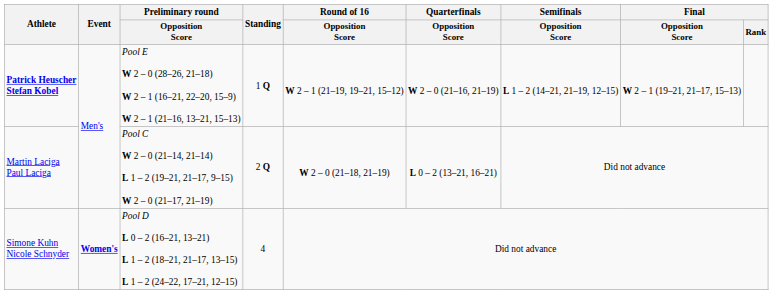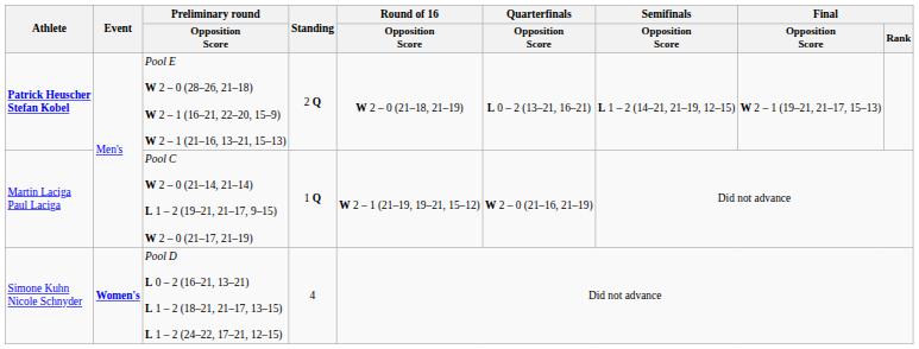 <table class=wikitable style="font-size:90%">
 <tr>
 <th rowspan="2">Athlete</th>
 <th rowspan="2">Event</th>
 <th>Preliminary round</th>
 <th rowspan="2">Standing</th>
 <th>Round of 16</th>
 <th>Quarterfinals</th>
 <th>Semifinals</th>
 <th colspan=2>Final</th>
 </tr>
 <tr style="font-size:95%">
 <th>Opposition<br>Score</th>
 <th>Opposition<br>Score</th>
 <th>Opposition<br>Score</th>
 <th>Opposition<br>Score</th>
 <th>Opposition<br>Score</th>
 <th>Rank</th>
 </tr>
 <tr align=center>
 <td align=left><strong><a href='#'>Patrick Heuscher</a><br><a href='#'>Stefan Kobel</a></strong></td>
 <td align=left rowspan=2><a href='#'>Men's</a></td>
 <td align=left><em>Pool E</em><br><br><strong>W</strong> 2 – 0 (28–26, 21–18)<br><br><strong>W</strong> 2 – 1 (16–21, 22–20, 15–9)<br><br><strong>W</strong> 2 – 1 (21–16, 13–21, 15–13)</td>
-<td>1 <strong>Q</strong></td>
-<td><br><strong>W</strong> 2 – 1 (21–19, 19–21, 15–12)</td>
-<td><br><strong>W</strong> 2 – 0 (21–16, 21–19)</td>
+<td>2 <strong>Q</strong></td>
+<td><br><strong>W</strong> 2 – 0 (21–18, 21–19)</td>
+<td><br><strong>L</strong> 0 – 2 (13–21, 16–21)</td>
 <td><br><strong>L</strong> 1 – 2 (14–21, 21–19, 12–15)</td>
 <td><br><strong>W</strong> 2 – 1 (19–21, 21–17, 15–13)</td>
 <td></td>
 </tr>
 <tr align=center>
 <td align=left><a href='#'>Martin Laciga</a><br><a href='#'>Paul Laciga</a></td>
 <td align=left><em>Pool C</em><br><br><strong>W</strong> 2 – 0 (21–14, 21–14)<br><br><strong>L</strong> 1 – 2 (19–21, 21–17, 9–15)<br><br><strong>W</strong> 2 – 0 (21–17, 21–19)</td>
-<td>2 <strong>Q</strong></td>
-<td><br><strong>W</strong> 2 – 0 (21–18, 21–19)</td>
-<td><br><strong>L</strong> 0 – 2 (13–21, 16–21)</td>
+<td>1 <strong>Q</strong></td>
+<td><br><strong>W</strong> 2 – 1 (21–19, 19–21, 15–12)</td>
+<td><br><strong>W</strong> 2 – 0 (21–16, 21–19)</td>
 <td colspan=3>Did not advance</td>
 </tr>
 <tr align=center>
 <td align=left><a href='#'>Simone Kuhn</a><br><a href='#'>Nicole Schnyder</a></td>
 <td align=left><strong><a href='#'>Women's</a></strong></td>
 <td align=left><em>Pool D</em><br><br><strong>L</strong> 0 – 2 (16–21, 13–21)<br><br><strong>L</strong> 1 – 2 (18–21, 21–17, 13–15)<br><br><strong>L</strong> 1 – 2 (24–22, 17–21, 12–15)</td>
 <td>4</td>
 <td colspan=5>Did not advance</td>
 </tr>
 </table>
